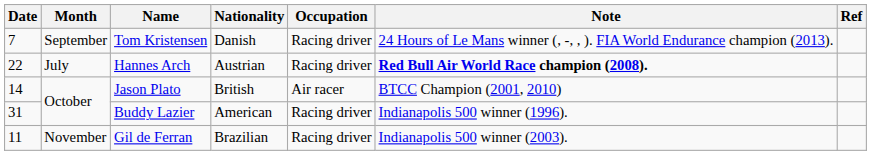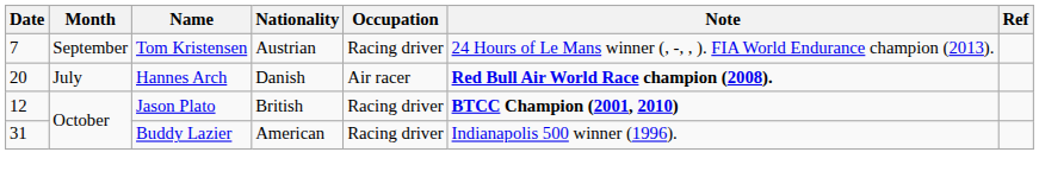 <table class="wikitable" style="font-size:85%;">
 <tr>
 <th>Date</th>
 <th>Month</th>
 <th>Name</th>
 <th>Nationality</th>
 <th>Occupation</th>
 <th>Note</th>
 <th>Ref</th>
 </tr>
 <tr>
 <td>7</td>
 <td>September</td>
 <td><a href='#'>Tom Kristensen</a></td>
-<td>Danish</td>
+<td>Austrian</td>
 <td>Racing driver</td>
 <td><a href='#'>24 Hours of Le Mans</a> winner (, -, , ). <a href='#'>FIA World Endurance</a> champion (<a href='#'>2013</a>).</td>
 <td></td>
 </tr>
 <tr>
-<td>22</td>
+<td>20</td>
 <td>July</td>
 <td><a href='#'>Hannes Arch</a></td>
-<td>Austrian</td>
-<td>Racing driver</td>
+<td>Danish</td>
+<td>Air racer</td>
 <td><strong><a href='#'>Red Bull Air World Race</a> champion (<a href='#'>2008</a>).</strong></td>
 <td></td>
 </tr>
 <tr>
-<td>14</td>
+<td>12</td>
 <td rowspan=2>October</td>
 <td><a href='#'>Jason Plato</a></td>
 <td>British</td>
-<td>Air racer</td>
-<td><a href='#'>BTCC</a> Champion (<a href='#'>2001</a>, <a href='#'>2010</a>)</td>
+<td>Racing driver</td>
+<td><strong><a href='#'>BTCC</a> Champion (<a href='#'>2001</a>, <a href='#'>2010</a>)</strong></td>
 <td></td>
 </tr>
 <tr>
 <td>31</td>
 <td><a href='#'>Buddy Lazier</a></td>
 <td>American</td>
 <td>Racing driver</td>
 <td><a href='#'>Indianapolis 500</a> winner (<a href='#'>1996</a>).</td>
 <td></td>
 </tr>
-<tr>
-<td>11</td>
-<td>November</td>
-<td><a href='#'>Gil de Ferran</a></td>
-<td>Brazilian</td>
-<td>Racing driver</td>
-<td><a href='#'>Indianapolis 500</a> winner (<a href='#'>2003</a>).</td>
-<td></td>
-</tr>
 </table>
